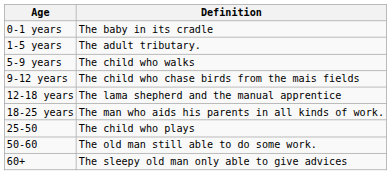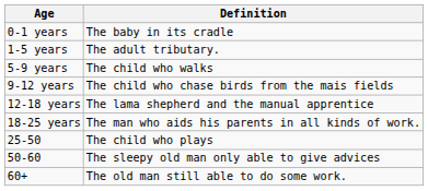 <table class="wikitable">
 <tr>
 <th>Age</th>
 <th>Definition</th>
 </tr>
 <tr>
 <td>0-1 years</td>
 <td>The baby in its cradle</td>
 </tr>
 <tr>
 <td>1-5 years</td>
 <td>The adult tributary.</td>
 </tr>
 <tr>
 <td>5-9 years</td>
 <td>The child who walks</td>
 </tr>
 <tr>
 <td>9-12 years</td>
 <td>The child who chase birds from the mais fields</td>
 </tr>
 <tr>
 <td>12-18 years</td>
 <td>The lama shepherd and the manual apprentice</td>
 </tr>
 <tr>
 <td>18-25 years</td>
 <td>The man who aids his parents in all kinds of work.</td>
 </tr>
 <tr>
 <td>25-50</td>
 <td>The child who plays</td>
 </tr>
 <tr>
 <td>50-60</td>
-<td>The old man still able to do some work.</td>
+<td>The sleepy old man only able to give advices</td>
 </tr>
 <tr>
 <td>60+</td>
-<td>The sleepy old man only able to give advices</td>
+<td>The old man still able to do some work.</td>
 </tr>
 </table>
